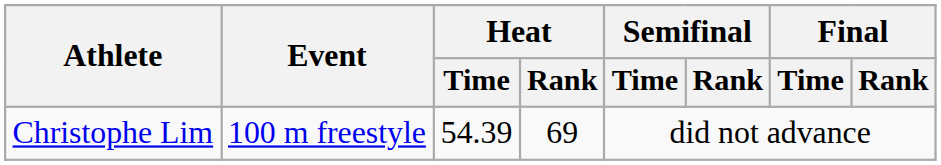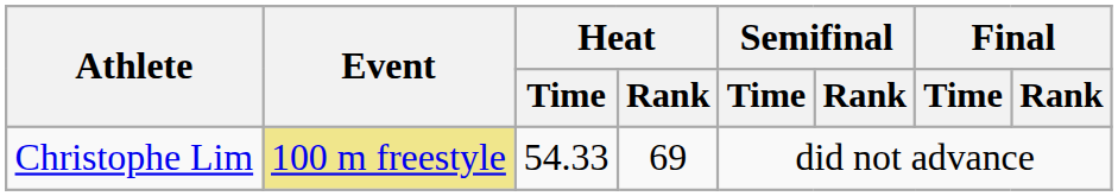 <table class=wikitable style="font-size:90%">
 <tr>
 <th rowspan="2">Athlete</th>
 <th rowspan="2">Event</th>
 <th colspan="2">Heat</th>
 <th colspan="2">Semifinal</th>
 <th colspan="2">Final</th>
 </tr>
 <tr style="font-size:95%">
 <th>Time</th>
 <th>Rank</th>
 <th>Time</th>
 <th>Rank</th>
 <th>Time</th>
 <th>Rank</th>
 </tr>
 <tr align=center>
 <td align=left><a href='#'>Christophe Lim</a></td>
-<td align=left><a href='#'>100 m freestyle</a></td>
-<td>54.39</td>
+<td align=left style="background: khaki;"><a href='#'>100 m freestyle</a></td>
+<td>54.33</td>
 <td>69</td>
 <td colspan=4>did not advance</td>
 </tr>
 </table>
